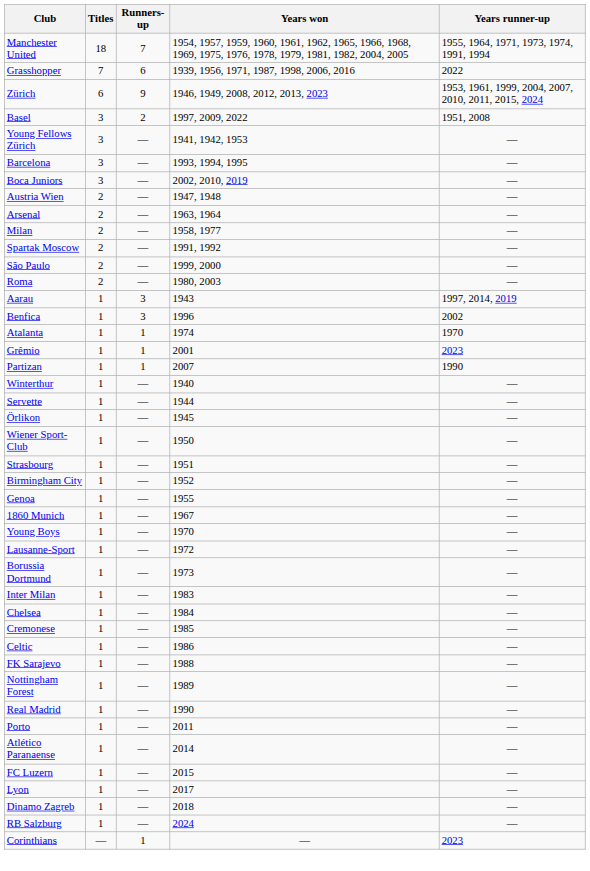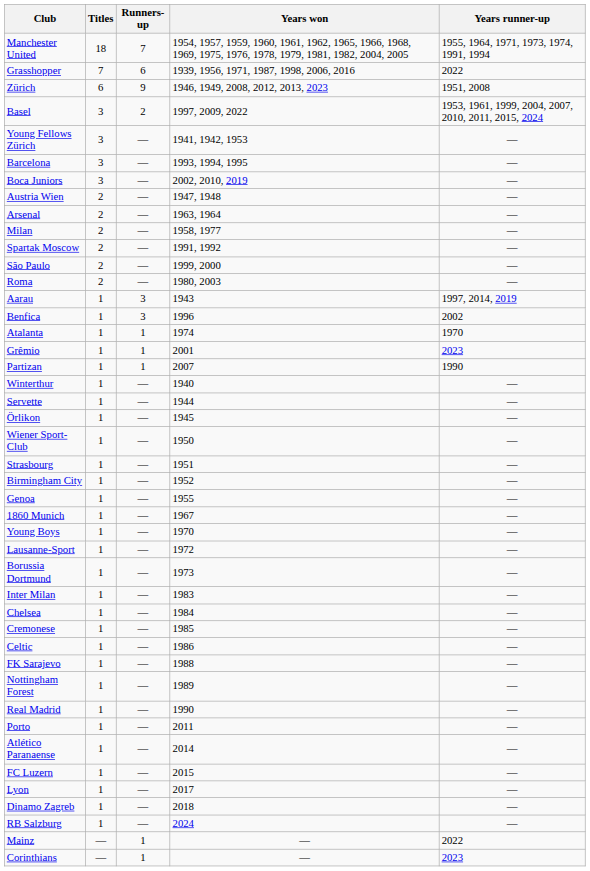 <table class="wikitable sortable" style="text-align: center;">
 <tr>
 <th scope="col">Club</th>
 <th scope="col">Titles</th>
 <th scope="col">Runners-up</th>
 <th scope="col">Years won</th>
 <th scope="col">Years runner-up</th>
 </tr>
 <tr>
 <td style="text-align:left"> <a href='#'>Manchester United</a></td>
 <td>18</td>
 <td>7</td>
 <td style="text-align:left">1954, 1957, 1959, 1960, 1961, 1962, 1965, 1966, 1968, 1969, 1975, 1976, 1978, 1979, 1981, 1982, 2004, 2005</td>
 <td style="text-align:left">1955, 1964, 1971, 1973, 1974, 1991, 1994</td>
 </tr>
 <tr>
 <td style="text-align:left"> <a href='#'>Grasshopper</a></td>
 <td>7</td>
 <td>6</td>
 <td style="text-align:left">1939, 1956, 1971, 1987, 1998, 2006, 2016</td>
 <td style="text-align:left">2022</td>
 </tr>
 <tr>
 <td style="text-align:left"> <a href='#'>Zürich</a></td>
 <td>6</td>
 <td>9</td>
 <td style="text-align:left">1946, 1949, 2008, 2012, 2013, <a href='#'>2023</a></td>
-<td style="text-align:left">1953, 1961, 1999, 2004, 2007, 2010, 2011, 2015, <a href='#'>2024</a></td>
+<td style="text-align:left">1951, 2008</td>
 </tr>
 <tr>
 <td style="text-align:left"> <a href='#'>Basel</a></td>
 <td>3</td>
 <td>2</td>
 <td style="text-align:left">1997, 2009, 2022</td>
-<td style="text-align:left">1951, 2008</td>
+<td style="text-align:left">1953, 1961, 1999, 2004, 2007, 2010, 2011, 2015, <a href='#'>2024</a></td>
 </tr>
 <tr>
 <td style="text-align:left"> <a href='#'>Young Fellows Zürich</a></td>
 <td>3</td>
 <td>—</td>
 <td style="text-align:left">1941, 1942, 1953</td>
 <td>—</td>
 </tr>
 <tr>
 <td style="text-align:left"> <a href='#'>Barcelona</a></td>
 <td>3</td>
 <td>—</td>
 <td style="text-align:left">1993, 1994, 1995</td>
 <td>—</td>
 </tr>
 <tr>
 <td style="text-align:left"> <a href='#'>Boca Juniors</a></td>
 <td>3</td>
 <td>—</td>
 <td style="text-align:left">2002, 2010, <a href='#'>2019</a></td>
 <td>—</td>
 </tr>
 <tr>
 <td style="text-align:left"> <a href='#'>Austria Wien</a></td>
 <td>2</td>
 <td>—</td>
 <td style="text-align:left">1947, 1948</td>
 <td>—</td>
 </tr>
 <tr>
 <td style="text-align:left"> <a href='#'>Arsenal</a></td>
 <td>2</td>
 <td>—</td>
 <td style="text-align:left">1963, 1964</td>
 <td>—</td>
 </tr>
 <tr>
 <td style="text-align:left"> <a href='#'>Milan</a></td>
 <td>2</td>
 <td>—</td>
 <td style="text-align:left">1958, 1977</td>
 <td>—</td>
 </tr>
 <tr>
 <td style="text-align:left"> <a href='#'>Spartak Moscow</a></td>
 <td>2</td>
 <td>—</td>
 <td style="text-align:left">1991, 1992</td>
 <td>—</td>
 </tr>
 <tr>
 <td style="text-align:left"> <a href='#'>São Paulo</a></td>
 <td>2</td>
 <td>—</td>
 <td style="text-align:left">1999, 2000</td>
 <td>—</td>
 </tr>
 <tr>
 <td style="text-align:left"> <a href='#'>Roma</a></td>
 <td>2</td>
 <td>—</td>
 <td style="text-align:left">1980, 2003</td>
 <td>—</td>
 </tr>
 <tr>
 <td style="text-align:left"> <a href='#'>Aarau</a></td>
 <td>1</td>
 <td>3</td>
 <td style="text-align:left">1943</td>
 <td style="text-align:left">1997, 2014, <a href='#'>2019</a></td>
 </tr>
 <tr>
 <td style="text-align:left"> <a href='#'>Benfica</a></td>
 <td>1</td>
 <td>3</td>
 <td style="text-align:left">1996</td>
 <td style="text-align:left">2002</td>
 </tr>
 <tr>
 <td style="text-align:left"> <a href='#'>Atalanta</a></td>
 <td>1</td>
 <td>1</td>
 <td style="text-align:left">1974</td>
 <td style="text-align:left">1970</td>
 </tr>
 <tr>
 <td style="text-align:left"> <a href='#'>Grêmio</a></td>
 <td>1</td>
 <td>1</td>
 <td style="text-align:left">2001</td>
 <td style="text-align:left"><a href='#'>2023</a></td>
 </tr>
 <tr>
 <td style="text-align:left"> <a href='#'>Partizan</a></td>
 <td>1</td>
 <td>1</td>
 <td style="text-align:left">2007</td>
 <td style="text-align:left">1990</td>
 </tr>
 <tr>
 <td style="text-align:left"> <a href='#'>Winterthur</a></td>
 <td>1</td>
 <td>—</td>
 <td style="text-align:left">1940</td>
 <td>—</td>
 </tr>
 <tr>
 <td style="text-align:left"> <a href='#'>Servette</a></td>
 <td>1</td>
 <td>—</td>
 <td style="text-align:left">1944</td>
 <td>—</td>
 </tr>
 <tr>
 <td style="text-align:left"> <a href='#'>Örlikon</a></td>
 <td>1</td>
 <td>—</td>
 <td style="text-align:left">1945</td>
 <td>—</td>
 </tr>
 <tr>
 <td style="text-align:left"> <a href='#'>Wiener Sport-Club</a></td>
 <td>1</td>
 <td>—</td>
 <td style="text-align:left">1950</td>
 <td>—</td>
 </tr>
 <tr>
 <td style="text-align:left"> <a href='#'>Strasbourg</a></td>
 <td>1</td>
 <td>—</td>
 <td style="text-align:left">1951</td>
 <td>—</td>
 </tr>
 <tr>
 <td style="text-align:left"> <a href='#'>Birmingham City</a></td>
 <td>1</td>
 <td>—</td>
 <td style="text-align:left">1952</td>
 <td>—</td>
 </tr>
 <tr>
 <td style="text-align:left"> <a href='#'>Genoa</a></td>
 <td>1</td>
 <td>—</td>
 <td style="text-align:left">1955</td>
 <td>—</td>
 </tr>
 <tr>
 <td style="text-align:left"> <a href='#'>1860 Munich</a></td>
 <td>1</td>
 <td>—</td>
 <td style="text-align:left">1967</td>
 <td>—</td>
 </tr>
 <tr>
 <td style="text-align:left"> <a href='#'>Young Boys</a></td>
 <td>1</td>
 <td>—</td>
 <td style="text-align:left">1970</td>
 <td>—</td>
 </tr>
 <tr>
 <td style="text-align:left"> <a href='#'>Lausanne-Sport</a></td>
 <td>1</td>
 <td>—</td>
 <td style="text-align:left">1972</td>
 <td>—</td>
 </tr>
 <tr>
 <td style="text-align:left"> <a href='#'>Borussia Dortmund</a></td>
 <td>1</td>
 <td>—</td>
 <td style="text-align:left">1973</td>
 <td>—</td>
 </tr>
 <tr>
 <td style="text-align:left"> <a href='#'>Inter Milan</a></td>
 <td>1</td>
 <td>—</td>
 <td style="text-align:left">1983</td>
 <td>—</td>
 </tr>
 <tr>
 <td style="text-align:left"> <a href='#'>Chelsea</a></td>
 <td>1</td>
 <td>—</td>
 <td style="text-align:left">1984</td>
 <td>—</td>
 </tr>
 <tr>
 <td style="text-align:left"> <a href='#'>Cremonese</a></td>
 <td>1</td>
 <td>—</td>
 <td style="text-align:left">1985</td>
 <td>—</td>
 </tr>
 <tr>
 <td style="text-align:left"> <a href='#'>Celtic</a></td>
 <td>1</td>
 <td>—</td>
 <td style="text-align:left">1986</td>
 <td>—</td>
 </tr>
 <tr>
 <td style="text-align:left"> <a href='#'>FK Sarajevo</a></td>
 <td>1</td>
 <td>—</td>
 <td style="text-align:left">1988</td>
 <td>—</td>
 </tr>
 <tr>
 <td style="text-align:left"> <a href='#'>Nottingham Forest</a></td>
 <td>1</td>
 <td>—</td>
 <td style="text-align:left">1989</td>
 <td>—</td>
 </tr>
 <tr>
 <td style="text-align:left"> <a href='#'>Real Madrid</a></td>
 <td>1</td>
 <td>—</td>
 <td style="text-align:left">1990</td>
 <td>—</td>
 </tr>
 <tr>
 <td style="text-align:left"> <a href='#'>Porto</a></td>
 <td>1</td>
 <td>—</td>
 <td style="text-align:left">2011</td>
 <td>—</td>
 </tr>
 <tr>
 <td style="text-align:left"> <a href='#'>Atlético Paranaense</a></td>
 <td>1</td>
 <td>—</td>
 <td style="text-align:left">2014</td>
 <td>—</td>
 </tr>
 <tr>
 <td style="text-align:left"> <a href='#'>FC Luzern</a></td>
 <td>1</td>
 <td>—</td>
 <td style="text-align:left">2015</td>
 <td>—</td>
 </tr>
 <tr>
 <td style="text-align:left"> <a href='#'>Lyon</a></td>
 <td>1</td>
 <td>—</td>
 <td style="text-align:left">2017</td>
 <td>—</td>
 </tr>
 <tr>
 <td style="text-align:left"> <a href='#'>Dinamo Zagreb</a></td>
 <td>1</td>
 <td>—</td>
 <td style="text-align:left">2018</td>
 <td>—</td>
 </tr>
 <tr>
 <td style="text-align:left"> <a href='#'>RB Salzburg</a></td>
 <td>1</td>
 <td>—</td>
 <td style="text-align:left"><a href='#'>2024</a></td>
 <td>—</td>
 </tr>
 <tr>
+<td style="text-align:left"> <a href='#'>Mainz</a></td>
+<td>—</td>
+<td>1</td>
+<td>—</td>
+<td style="text-align:left">2022</td>
+</tr>
+<tr>
 <td style="text-align:left"> <a href='#'>Corinthians</a></td>
 <td>—</td>
 <td>1</td>
 <td>—</td>
 <td style="text-align:left"><a href='#'>2023</a></td>
 </tr>
 </table>
